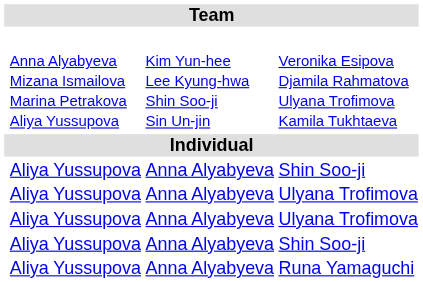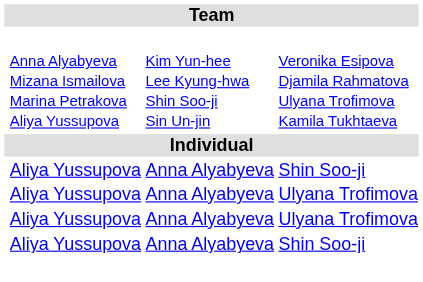 <table>
 <tr bgcolor="DFDFDF">
 <td colspan="4" align="center"><strong>Team</strong></td>
 </tr>
 <tr>
 <th scope=row style="text-align:left"><br></th>
 <td valign="top"><br><small><a href='#'>Anna Alyabyeva</a><br><a href='#'>Mizana Ismailova</a><br><a href='#'>Marina Petrakova</a><br><a href='#'>Aliya Yussupova</a></small></td>
 <td valign="top"><br><small><a href='#'>Kim Yun-hee</a><br><a href='#'>Lee Kyung-hwa</a><br><a href='#'>Shin Soo-ji</a><br><a href='#'>Sin Un-jin</a></small></td>
 <td valign="top"><br><small><a href='#'>Veronika Esipova</a><br><a href='#'>Djamila Rahmatova</a><br><a href='#'>Ulyana Trofimova</a><br><a href='#'>Kamila Tukhtaeva</a></small></td>
 </tr>
 <tr bgcolor="DFDFDF">
 <td colspan="4" align="center"><strong>Individual</strong></td>
 </tr>
 <tr>
 <th scope=row style="text-align:left"><br></th>
 <td><a href='#'>Aliya Yussupova</a><br><small></small></td>
 <td><a href='#'>Anna Alyabyeva</a><br><small></small></td>
 <td><a href='#'>Shin Soo-ji</a><br><small></small></td>
 </tr>
 <tr>
 <th scope=row style="text-align:left"><br></th>
 <td><a href='#'>Aliya Yussupova</a><br><small></small></td>
 <td><a href='#'>Anna Alyabyeva</a><br><small></small></td>
 <td><a href='#'>Ulyana Trofimova</a><br><small></small></td>
 </tr>
 <tr>
 <th scope=row style="text-align:left"><br></th>
 <td><a href='#'>Aliya Yussupova</a><br><small></small></td>
 <td><a href='#'>Anna Alyabyeva</a><br><small></small></td>
 <td><a href='#'>Ulyana Trofimova</a><br><small></small></td>
 </tr>
 <tr>
 <th scope=row style="text-align:left"><br></th>
 <td><a href='#'>Aliya Yussupova</a><br><small></small></td>
 <td><a href='#'>Anna Alyabyeva</a><br><small></small></td>
 <td><a href='#'>Shin Soo-ji</a><br><small></small></td>
 </tr>
-<tr>
-<th scope=row style="text-align:left"><br></th>
-<td><a href='#'>Aliya Yussupova</a><br><small></small></td>
-<td><a href='#'>Anna Alyabyeva</a><br><small></small></td>
-<td><a href='#'>Runa Yamaguchi</a><br><small></small></td>
-</tr>
 </table>
